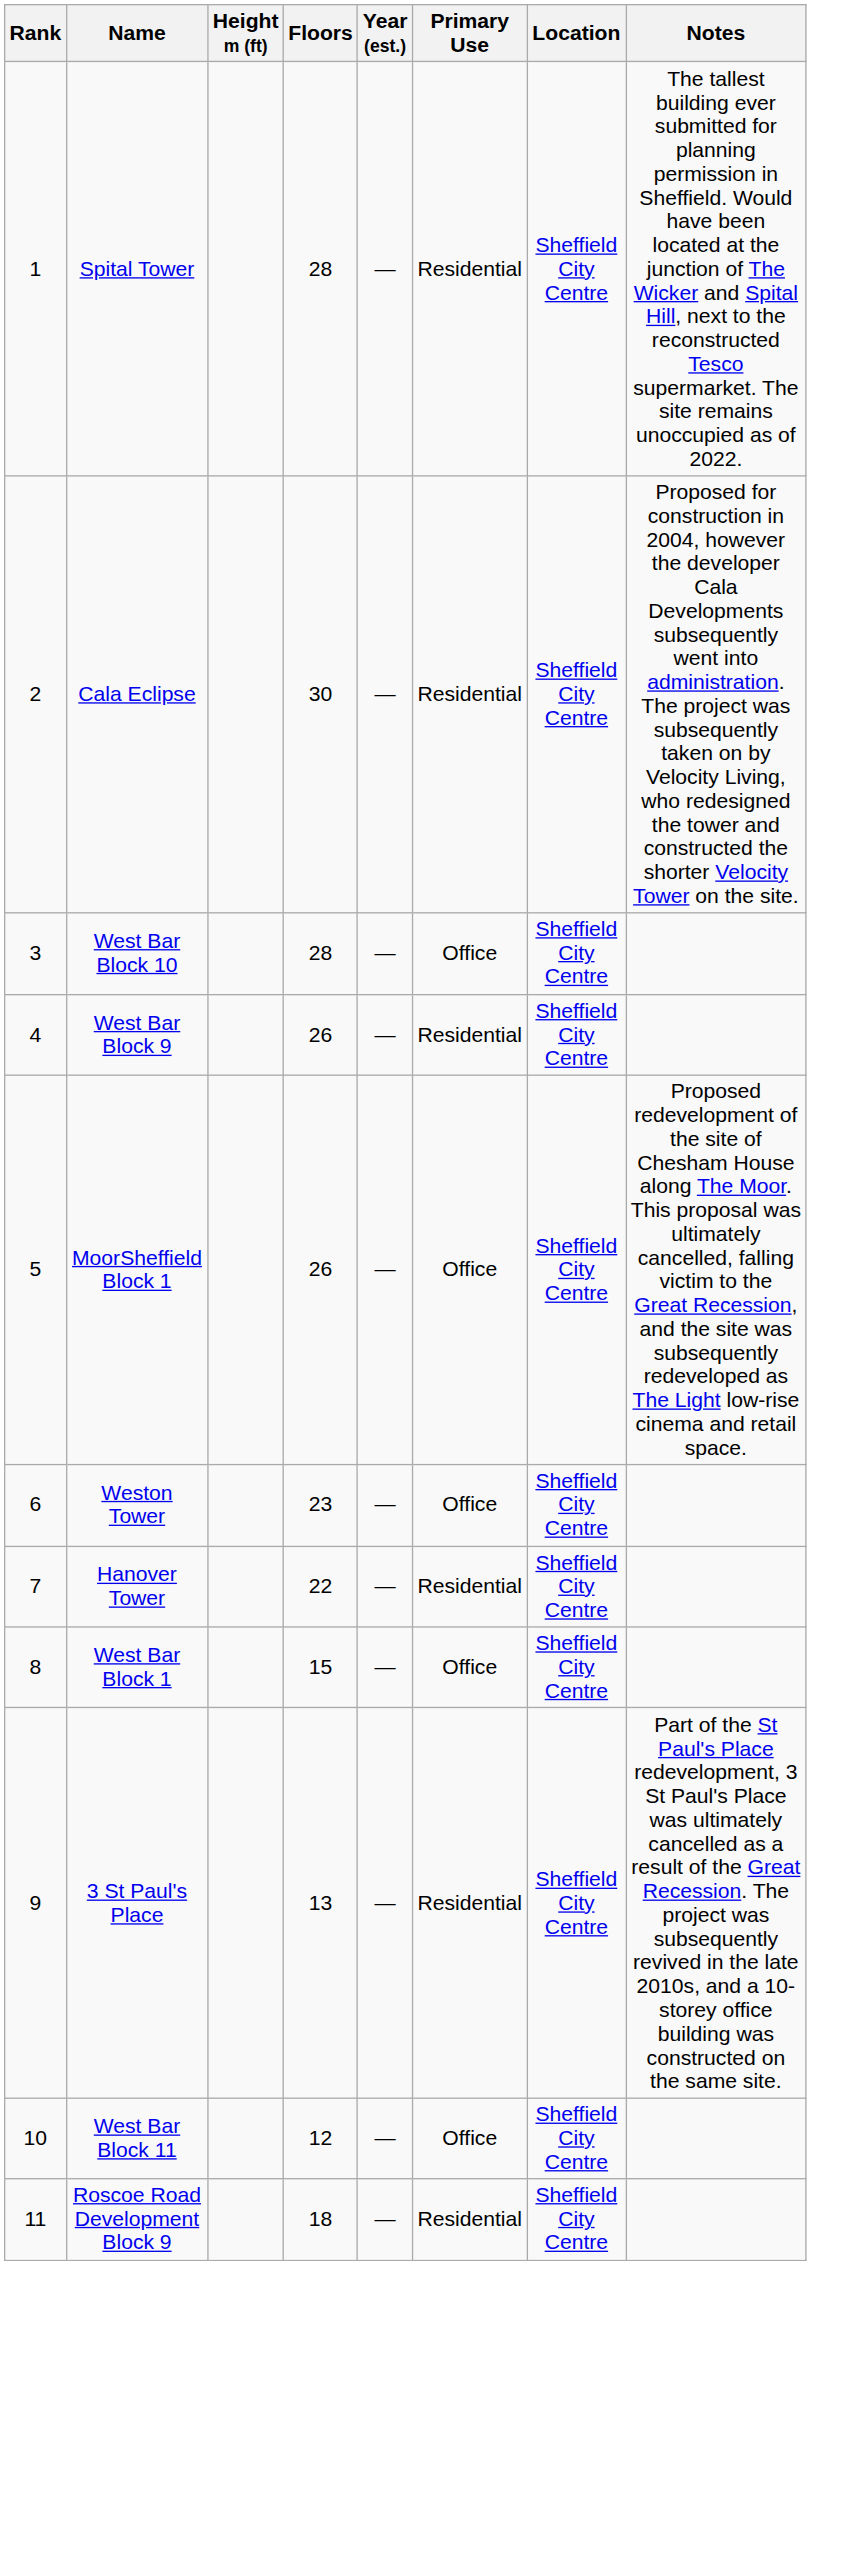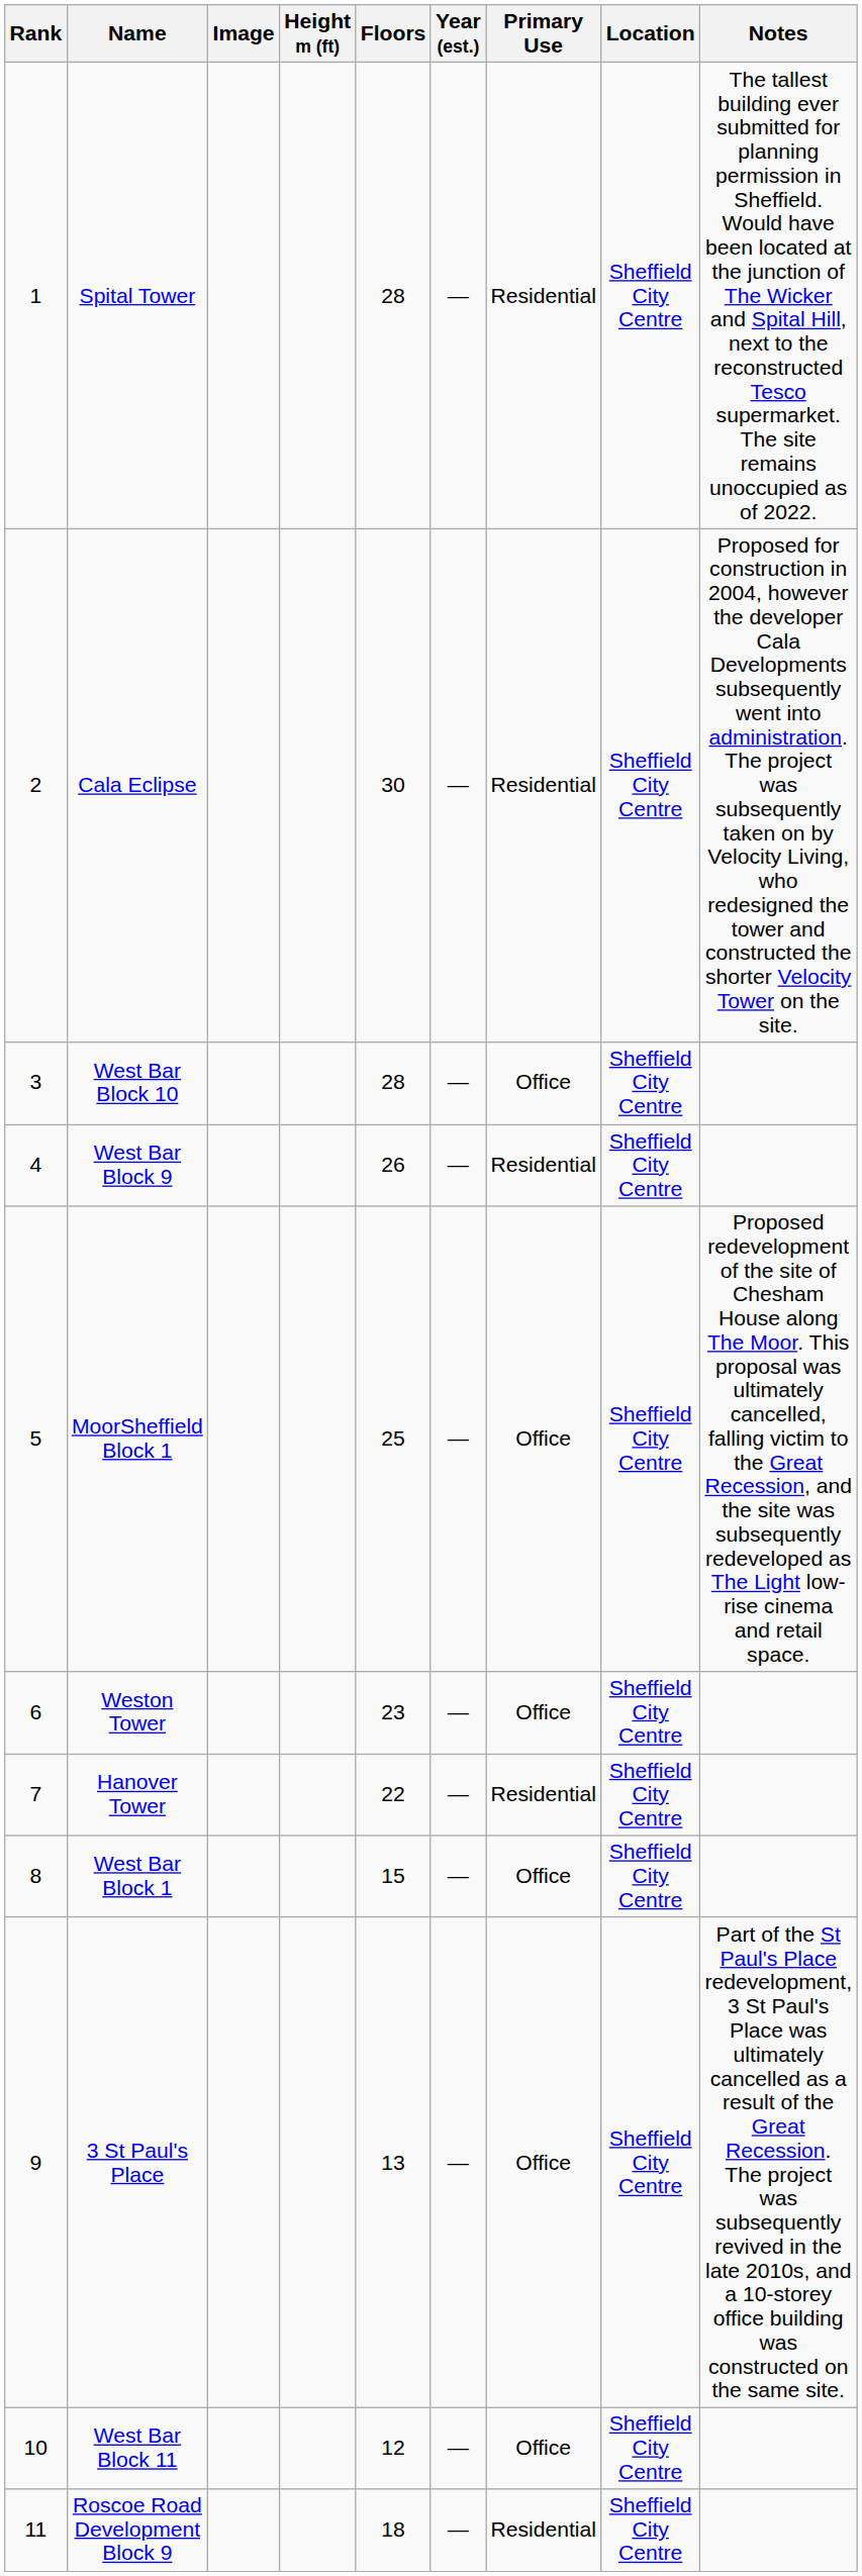 <table class="wikitable sortable">
 <tr>
 <th data-sort-type="number">Rank</th>
 <th data-sort-type="text">Name</th>
+<th class="unsortable">Image</th>
 <th data-sort-type="number">Height<br><small>m (ft)</small></th>
 <th data-sort-type="number">Floors</th>
 <th data-sort-type="number">Year <small>(est.)</small></th>
 <th>Primary Use</th>
 <th>Location</th>
 <th class="unsortable">Notes</th>
 </tr>
 <tr>
 <td align=center>1</td>
 <td align=center><a href='#'>Spital Tower</a></td>
 <td align=center></td>
+<td align=center></td>
 <td align=center>28</td>
 <td align=center>—</td>
 <td align=center>Residential</td>
 <td align=center><a href='#'>Sheffield City Centre</a></td>
 <td align=center>The tallest building ever submitted for planning permission in Sheffield. Would have been located at the junction of <a href='#'>The Wicker</a> and <a href='#'>Spital Hill</a>, next to the reconstructed <a href='#'>Tesco</a> supermarket. The site remains unoccupied as of 2022.</td>
 </tr>
 <tr>
 <td align=center>2</td>
 <td align=center><a href='#'>Cala Eclipse</a></td>
+<td align=center></td>
 <td align=center></td>
 <td align=center>30</td>
 <td align=center>—</td>
 <td align=center>Residential</td>
 <td align=center><a href='#'>Sheffield City Centre</a></td>
 <td align=center>Proposed for construction in 2004, however the developer Cala Developments subsequently went into <a href='#'>administration</a>. The project was subsequently taken on by Velocity Living, who redesigned the tower and constructed the shorter <a href='#'>Velocity Tower</a> on the site.</td>
 </tr>
 <tr>
 <td align=center>3</td>
 <td align=center><a href='#'>West Bar Block 10</a></td>
 <td align=center></td>
+<td align=center></td>
 <td align=center>28</td>
 <td align=center>—</td>
 <td align=center>Office</td>
 <td align=center><a href='#'>Sheffield City Centre</a></td>
 <td align=center></td>
 </tr>
 <tr>
 <td align=center>4</td>
 <td align=center><a href='#'>West Bar Block 9</a></td>
+<td align=center></td>
 <td align=center></td>
 <td align=center>26</td>
 <td align=center>—</td>
 <td align=center>Residential</td>
 <td align=center><a href='#'>Sheffield City Centre</a></td>
 <td align=center></td>
 </tr>
 <tr>
 <td align=center>5</td>
 <td align=center><a href='#'>MoorSheffield Block 1</a></td>
 <td align=center></td>
-<td align=center>26</td>
+<td align=center></td>
+<td align=center>25</td>
 <td align=center>—</td>
 <td align=center>Office</td>
 <td align=center><a href='#'>Sheffield City Centre</a></td>
 <td align=center>Proposed redevelopment of the site of Chesham House along <a href='#'>The Moor</a>. This proposal was ultimately cancelled, falling victim to the <a href='#'>Great Recession</a>, and the site was subsequently redeveloped as <a href='#'>The Light</a> low-rise cinema and retail space.</td>
 </tr>
 <tr>
 <td align=center>6</td>
 <td align=center><a href='#'>Weston Tower</a></td>
+<td align=center></td>
 <td align=center></td>
 <td align=center>23</td>
 <td align=center>—</td>
 <td align=center>Office</td>
 <td align=center><a href='#'>Sheffield City Centre</a></td>
 <td align=center></td>
 </tr>
 <tr>
 <td align=center>7</td>
 <td align=center><a href='#'>Hanover Tower</a></td>
 <td align=center></td>
+<td align=center></td>
 <td align=center>22</td>
 <td align=center>—</td>
 <td align=center>Residential</td>
 <td align=center><a href='#'>Sheffield City Centre</a></td>
 <td align=center></td>
 </tr>
 <tr>
 <td align=center>8</td>
 <td align=center><a href='#'>West Bar Block 1</a></td>
+<td align=center></td>
 <td align=center></td>
 <td align=center>15</td>
 <td align=center>—</td>
 <td align=center>Office</td>
 <td align=center><a href='#'>Sheffield City Centre</a></td>
 <td align=center></td>
 </tr>
 <tr>
 <td align=center>9</td>
 <td align=center><a href='#'>3 St Paul's Place</a></td>
 <td align=center></td>
+<td align=center></td>
 <td align=center>13</td>
 <td align=center>—</td>
-<td align=center>Residential</td>
+<td align=center>Office</td>
 <td align=center><a href='#'>Sheffield City Centre</a></td>
 <td align=center>Part of the <a href='#'>St Paul's Place</a> redevelopment, 3 St Paul's Place was ultimately cancelled as a result of the <a href='#'>Great Recession</a>. The project was subsequently revived in the late 2010s, and a  10-storey office building was constructed on the same site.</td>
 </tr>
 <tr>
 <td align=center>10</td>
 <td align=center><a href='#'>West Bar Block 11</a></td>
+<td align=center></td>
 <td align=center></td>
 <td align=center>12</td>
 <td align=center>—</td>
 <td align=center>Office</td>
 <td align=center><a href='#'>Sheffield City Centre</a></td>
 <td align=center></td>
 </tr>
 <tr>
 <td align=center>11</td>
 <td align=center><a href='#'>Roscoe Road Development Block 9</a></td>
 <td align=center></td>
+<td align=center></td>
 <td align=center>18</td>
 <td align=center>—</td>
 <td align=center>Residential</td>
 <td align=center><a href='#'>Sheffield City Centre</a></td>
 <td align=center></td>
 </tr>
 </table>
